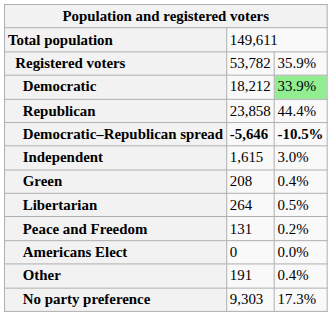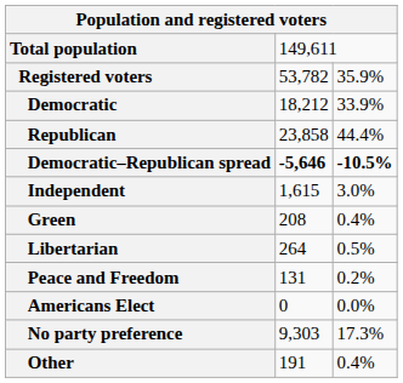 <table class="wikitable collapsible collapsed">
 <tr>
 <th colspan="3">Population and registered voters</th>
 </tr>
 <tr>
 <th scope="row" style="text-align: left;">Total population</th>
 <td colspan="2">149,611</td>
 </tr>
 <tr>
 <th scope="row" style="text-align: left;">  Registered voters</th>
 <td>53,782</td>
 <td>35.9%</td>
 </tr>
 <tr>
 <th scope="row" style="text-align: left;">    Democratic</th>
 <td>18,212</td>
-<td style="background: lightgreen;">33.9%</td>
+<td>33.9%</td>
 </tr>
 <tr>
 <th scope="row" style="text-align: left;">    Republican</th>
 <td>23,858</td>
 <td>44.4%</td>
 </tr>
 <tr>
 <th scope="row" style="text-align: left;">    Democratic–Republican spread</th>
 <td><span><strong>-5,646</strong></span></td>
 <td><span><strong>-10.5%</strong></span></td>
 </tr>
 <tr>
 <th scope="row" style="text-align: left;">    Independent</th>
 <td>1,615</td>
 <td>3.0%</td>
 </tr>
 <tr>
 <th scope="row" style="text-align: left;">    Green</th>
 <td>208</td>
 <td>0.4%</td>
 </tr>
 <tr>
 <th scope="row" style="text-align: left;">    Libertarian</th>
 <td>264</td>
 <td>0.5%</td>
 </tr>
 <tr>
 <th scope="row" style="text-align: left;">    Peace and Freedom</th>
 <td>131</td>
 <td>0.2%</td>
 </tr>
 <tr>
 <th scope="row" style="text-align: left;">    Americans Elect</th>
 <td>0</td>
 <td>0.0%</td>
 </tr>
 <tr>
+<th scope="row" style="text-align: left;">    No party preference</th>
+<td>9,303</td>
+<td>17.3%</td>
+</tr>
+<tr>
 <th scope="row" style="text-align: left;">    Other</th>
 <td>191</td>
 <td>0.4%</td>
 </tr>
-<tr>
-<th scope="row" style="text-align: left;">    No party preference</th>
-<td>9,303</td>
-<td>17.3%</td>
-</tr>
 </table>
